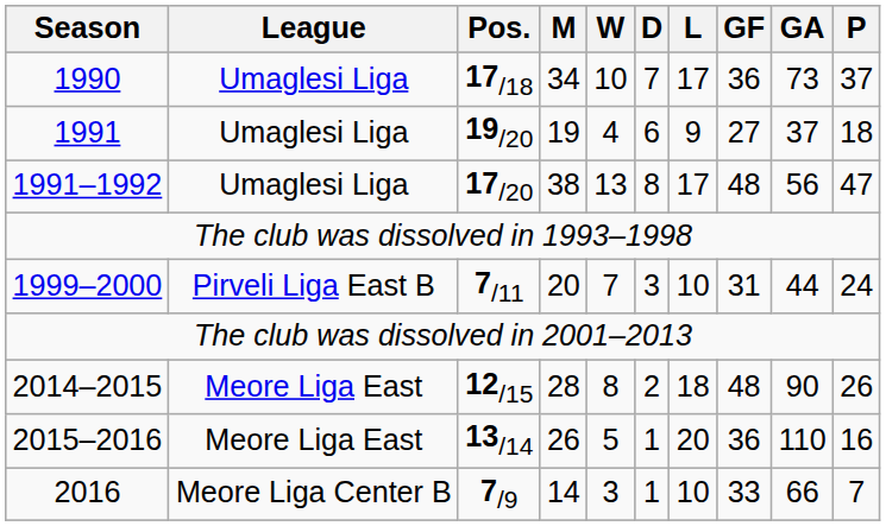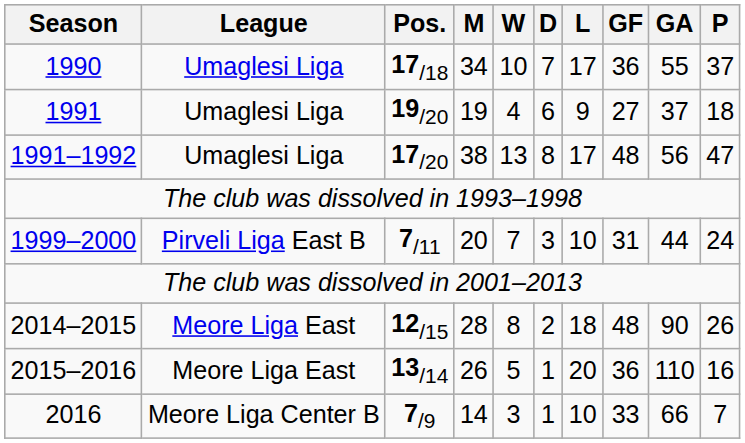 <table class="wikitable" style="text-align:center;">
 <tr bgcolor="#efefef">
 <th>Season</th>
 <th>League</th>
 <th>Pos.</th>
 <th>M</th>
 <th>W</th>
 <th>D</th>
 <th>L</th>
 <th>GF</th>
 <th>GA</th>
 <th>P</th>
 </tr>
 <tr>
 <td><a href='#'>1990</a></td>
 <td><a href='#'>Umaglesi Liga</a></td>
 <td><strong>17</strong><sub>/18</sub></td>
 <td>34</td>
 <td>10</td>
 <td>7</td>
 <td>17</td>
 <td>36</td>
-<td>73</td>
+<td>55</td>
 <td>37</td>
 </tr>
 <tr>
 <td><a href='#'>1991</a></td>
 <td>Umaglesi Liga</td>
 <td><strong>19</strong><sub>/20</sub></td>
 <td>19</td>
 <td>4</td>
 <td>6</td>
 <td>9</td>
 <td>27</td>
 <td>37</td>
 <td>18</td>
 </tr>
 <tr>
 <td><a href='#'>1991–1992</a></td>
 <td>Umaglesi Liga</td>
 <td><strong>17</strong><sub>/20</sub></td>
 <td>38</td>
 <td>13</td>
 <td>8</td>
 <td>17</td>
 <td>48</td>
 <td>56</td>
 <td>47</td>
 </tr>
 <tr>
 <td colspan=14><em>The club was dissolved in 1993–1998</em></td>
 </tr>
 <tr>
 <td><a href='#'>1999–2000</a></td>
 <td><a href='#'>Pirveli Liga</a> East B</td>
 <td><strong>7</strong><sub>/11</sub></td>
 <td>20</td>
 <td>7</td>
 <td>3</td>
 <td>10</td>
 <td>31</td>
 <td>44</td>
 <td>24</td>
 </tr>
 <tr>
 <td colspan=14><em>The club was dissolved in 2001–2013</em></td>
 </tr>
 <tr>
 <td>2014–2015</td>
 <td><a href='#'>Meore Liga</a> East</td>
 <td><strong>12</strong><sub>/15</sub></td>
 <td>28</td>
 <td>8</td>
 <td>2</td>
 <td>18</td>
 <td>48</td>
 <td>90</td>
 <td>26</td>
 </tr>
 <tr>
 <td>2015–2016</td>
 <td>Meore Liga East</td>
 <td><strong>13</strong><sub>/14</sub></td>
 <td>26</td>
 <td>5</td>
 <td>1</td>
 <td>20</td>
 <td>36</td>
 <td>110</td>
 <td>16</td>
 </tr>
 <tr>
 <td>2016</td>
 <td>Meore Liga Center B</td>
 <td><strong>7</strong><sub>/9</sub></td>
 <td>14</td>
 <td>3</td>
 <td>1</td>
 <td>10</td>
 <td>33</td>
 <td>66</td>
 <td>7</td>
 </tr>
 </table>
